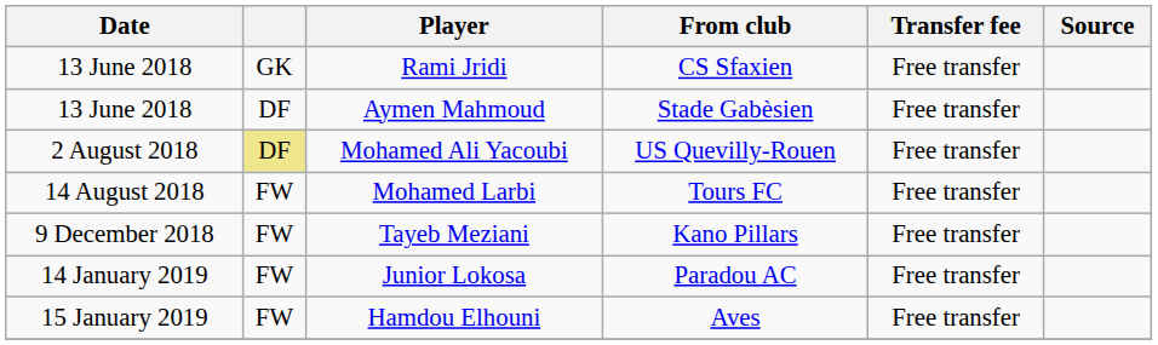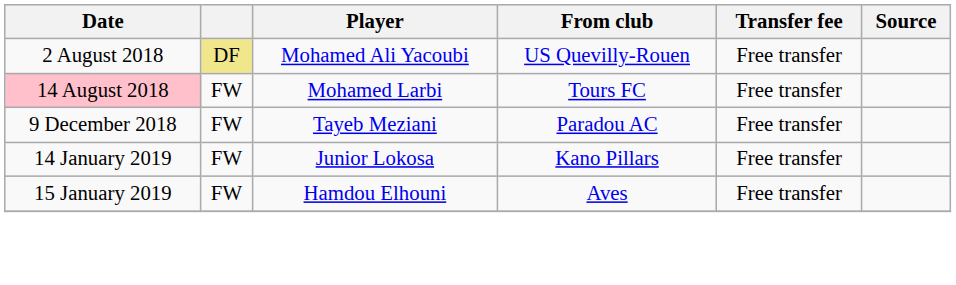 <table class="wikitable sortable" style="width:70%; text-align:center; font-size:85%; text-align:centre;">
 <tr>
 <th>Date</th>
 <th></th>
 <th>Player</th>
 <th>From club</th>
 <th>Transfer fee</th>
 <th>Source</th>
 </tr>
 <tr>
-<td>13 June 2018</td>
-<td>GK</td>
-<td> <a href='#'>Rami Jridi</a></td>
-<td><a href='#'>CS Sfaxien</a></td>
-<td>Free transfer</td>
-<td></td>
-</tr>
-<tr>
-<td>13 June 2018</td>
-<td>DF</td>
-<td> <a href='#'>Aymen Mahmoud</a></td>
-<td><a href='#'>Stade Gabèsien</a></td>
-<td>Free transfer</td>
-<td></td>
-</tr>
-<tr>
 <td>2 August 2018</td>
 <td style="background: khaki;">DF</td>
 <td> <a href='#'>Mohamed Ali Yacoubi</a></td>
 <td> <a href='#'>US Quevilly-Rouen</a></td>
 <td>Free transfer</td>
 <td></td>
 </tr>
 <tr>
-<td>14 August 2018</td>
+<td style="background: pink;">14 August 2018</td>
 <td>FW</td>
 <td> <a href='#'>Mohamed Larbi</a></td>
 <td> <a href='#'>Tours FC</a></td>
 <td>Free transfer</td>
 <td></td>
 </tr>
 <tr>
 <td>9 December 2018</td>
 <td>FW</td>
 <td> <a href='#'>Tayeb Meziani</a></td>
-<td> <a href='#'>Kano Pillars</a></td>
+<td> <a href='#'>Paradou AC</a></td>
 <td>Free transfer</td>
 <td></td>
 </tr>
 <tr>
 <td>14 January 2019</td>
 <td>FW</td>
 <td> <a href='#'>Junior Lokosa</a></td>
-<td> <a href='#'>Paradou AC</a></td>
+<td> <a href='#'>Kano Pillars</a></td>
 <td>Free transfer</td>
 <td></td>
 </tr>
 <tr>
 <td>15 January 2019</td>
 <td>FW</td>
 <td> <a href='#'>Hamdou Elhouni</a></td>
 <td> <a href='#'>Aves</a></td>
 <td>Free transfer</td>
 <td></td>
 </tr>
 <tr>
 </tr>
 </table>
